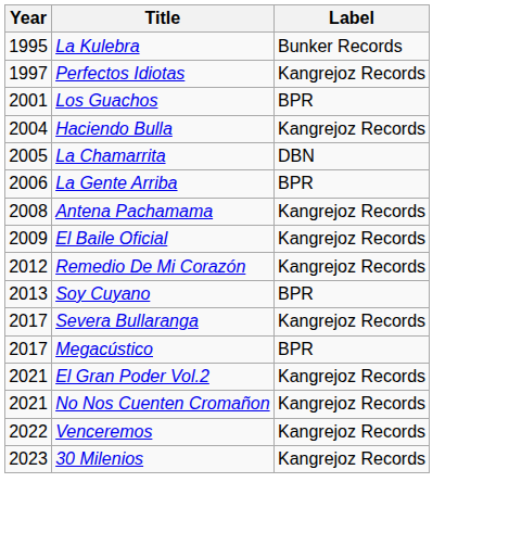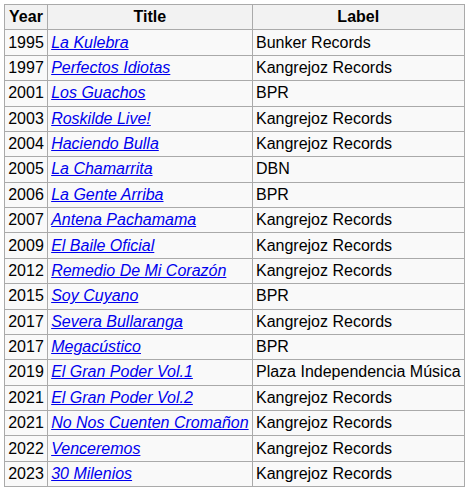 <table class="wikitable">
 <tr>
 <th>Year</th>
 <th>Title</th>
 <th>Label</th>
 </tr>
 <tr>
 <td>1995</td>
 <td><em><a href='#'>La Kulebra</a></em></td>
 <td>Bunker Records</td>
 </tr>
 <tr>
 <td>1997</td>
 <td><em><a href='#'>Perfectos Idiotas</a></em></td>
 <td>Kangrejoz Records</td>
 </tr>
 <tr>
 <td>2001</td>
 <td><em><a href='#'>Los Guachos</a></em></td>
 <td>BPR</td>
 </tr>
 <tr>
+<td>2003</td>
+<td><em><a href='#'>Roskilde Live!</a></em></td>
+<td>Kangrejoz Records</td>
+</tr>
+<tr>
 <td>2004</td>
 <td><em><a href='#'>Haciendo Bulla</a></em></td>
 <td>Kangrejoz Records</td>
 </tr>
 <tr>
 <td>2005</td>
 <td><em><a href='#'>La Chamarrita</a></em></td>
 <td>DBN</td>
 </tr>
 <tr>
 <td>2006</td>
 <td><em><a href='#'>La Gente Arriba</a></em></td>
 <td>BPR</td>
 </tr>
 <tr>
-<td>2008</td>
+<td>2007</td>
 <td><em><a href='#'>Antena Pachamama</a></em></td>
 <td>Kangrejoz Records</td>
 </tr>
 <tr>
 <td>2009</td>
 <td><em><a href='#'>El Baile Oficial</a></em></td>
 <td>Kangrejoz Records</td>
 </tr>
 <tr>
 <td>2012</td>
 <td><em><a href='#'>Remedio De Mi Corazón</a></em></td>
 <td>Kangrejoz Records</td>
 </tr>
 <tr>
-<td>2013</td>
+<td>2015</td>
 <td><em><a href='#'>Soy Cuyano</a></em></td>
 <td>BPR</td>
 </tr>
 <tr>
 <td>2017</td>
 <td><em><a href='#'>Severa Bullaranga</a></em></td>
 <td>Kangrejoz Records</td>
 </tr>
 <tr>
 <td>2017</td>
 <td><em><a href='#'>Megacústico</a></em></td>
 <td>BPR</td>
+</tr>
+<tr>
+<td>2019</td>
+<td><em><a href='#'>El Gran Poder Vol.1</a></em></td>
+<td>Plaza Independencia Música</td>
 </tr>
 <tr>
 <td>2021</td>
 <td><em><a href='#'>El Gran Poder Vol.2</a></em></td>
 <td>Kangrejoz Records</td>
 </tr>
 <tr>
 <td>2021</td>
 <td><em><a href='#'>No Nos Cuenten Cromañon</a></em></td>
 <td>Kangrejoz Records</td>
 </tr>
 <tr>
 <td>2022</td>
 <td><em><a href='#'>Venceremos</a></em></td>
 <td>Kangrejoz Records</td>
 </tr>
 <tr>
 <td>2023</td>
 <td><em><a href='#'>30 Milenios</a></em></td>
 <td>Kangrejoz Records</td>
 </tr>
 <tr>
 </tr>
 </table>
